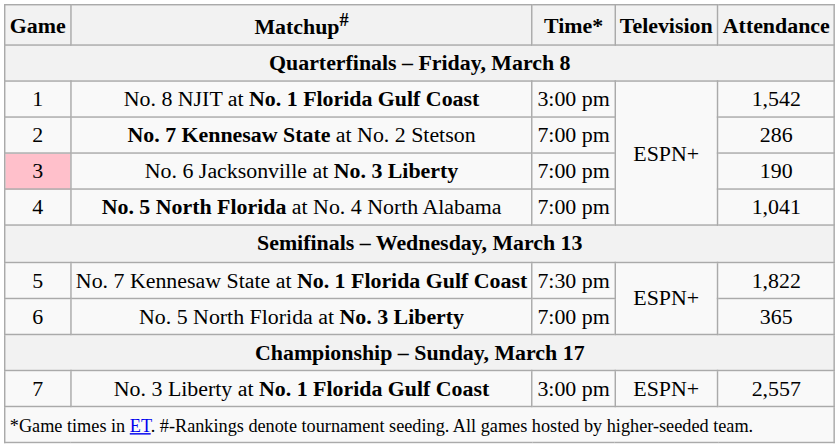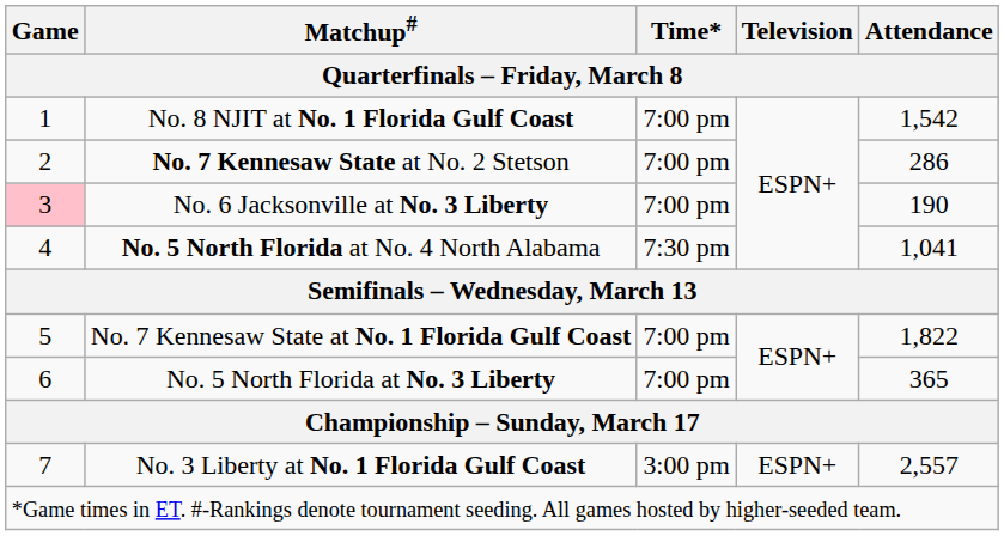 <table class="wikitable" style="font-size: 95%">
 <tr align="center">
 <th>Game</th>
 <th>Matchup<sup>#</sup></th>
 <th>Time*</th>
 <th>Television</th>
 <th>Attendance</th>
 </tr>
 <tr align="center">
 <th colspan=6>Quarterfinals – Friday, March 8</th>
 </tr>
 <tr align="center">
 <td>1</td>
 <td>No. 8 NJIT at <strong>No. 1 Florida Gulf Coast</strong></td>
-<td align=center>3:00 pm</td>
+<td align=center>7:00 pm</td>
 <td rowspan=4 align=center>ESPN+</td>
 <td align=center>1,542</td>
 </tr>
 <tr align="center">
 <td>2</td>
 <td><strong>No. 7 Kennesaw State</strong> at No. 2 Stetson</td>
 <td align=center>7:00 pm</td>
 <td align=center>286</td>
 </tr>
 <tr align="center">
 <td style="background: pink;">3</td>
 <td>No. 6 Jacksonville at <strong>No. 3 Liberty</strong></td>
 <td align=center>7:00 pm</td>
 <td align=center>190</td>
 </tr>
 <tr align="center">
 <td>4</td>
 <td><strong>No. 5 North Florida</strong> at No. 4 North Alabama</td>
-<td align=center>7:00 pm</td>
+<td align=center>7:30 pm</td>
 <td align=center>1,041</td>
 </tr>
 <tr align="center">
 <th colspan=6>Semifinals – Wednesday, March 13</th>
 </tr>
 <tr align="center">
 <td>5</td>
 <td>No. 7 Kennesaw State at <strong>No. 1 Florida Gulf Coast</strong></td>
-<td align=center>7:30 pm</td>
+<td align=center>7:00 pm</td>
 <td rowspan=2 align=center>ESPN+</td>
 <td align=center>1,822</td>
 </tr>
 <tr align="center">
 <td>6</td>
 <td>No. 5 North Florida at <strong>No. 3 Liberty</strong></td>
 <td align=center>7:00 pm</td>
 <td align=center>365</td>
 </tr>
 <tr align="center">
 <th colspan=6>Championship – Sunday, March 17</th>
 </tr>
 <tr align="center">
 <td>7</td>
 <td>No. 3 Liberty at <strong>No. 1 Florida Gulf Coast</strong></td>
 <td align=center>3:00 pm</td>
 <td align=center>ESPN+</td>
 <td align=center>2,557</td>
 </tr>
 <tr>
 <td colspan=5><small>*Game times in <a href='#'>ET</a>. #-Rankings denote tournament seeding. All games hosted by higher-seeded team.</small></td>
 </tr>
 </table>
